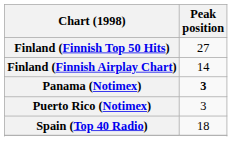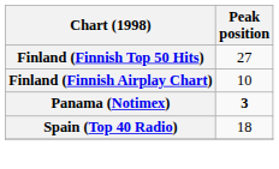 <table class="wikitable sortable plainrowheaders" style="text-align:center">
 <tr>
 <th>Chart (1998)</th>
 <th>Peak<br>position</th>
 </tr>
 <tr>
 <th scope="row">Finland (<a href='#'>Finnish Top 50 Hits</a>)</th>
 <td>27</td>
 </tr>
 <tr>
 <th scope="row">Finland (<a href='#'>Finnish Airplay Chart</a>)</th>
-<td>14</td>
+<td>10</td>
 </tr>
 <tr>
 <th scope="row">Panama (<a href='#'>Notimex</a>)</th>
 <td><strong>3</strong></td>
-</tr>
-<tr>
-<th scope="row">Puerto Rico (<a href='#'>Notimex</a>)</th>
-<td>3</td>
 </tr>
 <tr>
 <th scope="row">Spain (<a href='#'>Top 40 Radio</a>)</th>
 <td>18</td>
 </tr>
 <tr>
 </tr>
 <tr>
 </tr>
 <tr>
 </tr>
 </table>
